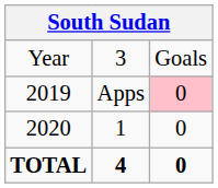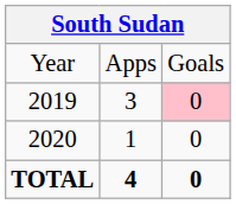 <table class="wikitable" style="text-align:center">
 <tr>
 <th colspan="3"><a href='#'>South Sudan</a></th>
 </tr>
 <tr>
 <td>Year</td>
-<td>3</td>
+<td>Apps</td>
 <td>Goals</td>
 </tr>
 <tr>
 <td>2019</td>
-<td>Apps</td>
+<td>3</td>
 <td style="background: pink;">0</td>
 </tr>
 <tr>
 <td>2020</td>
 <td>1</td>
 <td>0</td>
 </tr>
 <tr>
 <td><strong>TOTAL</strong></td>
 <td><strong>4</strong></td>
 <td><strong>0</strong></td>
 </tr>
 </table>
